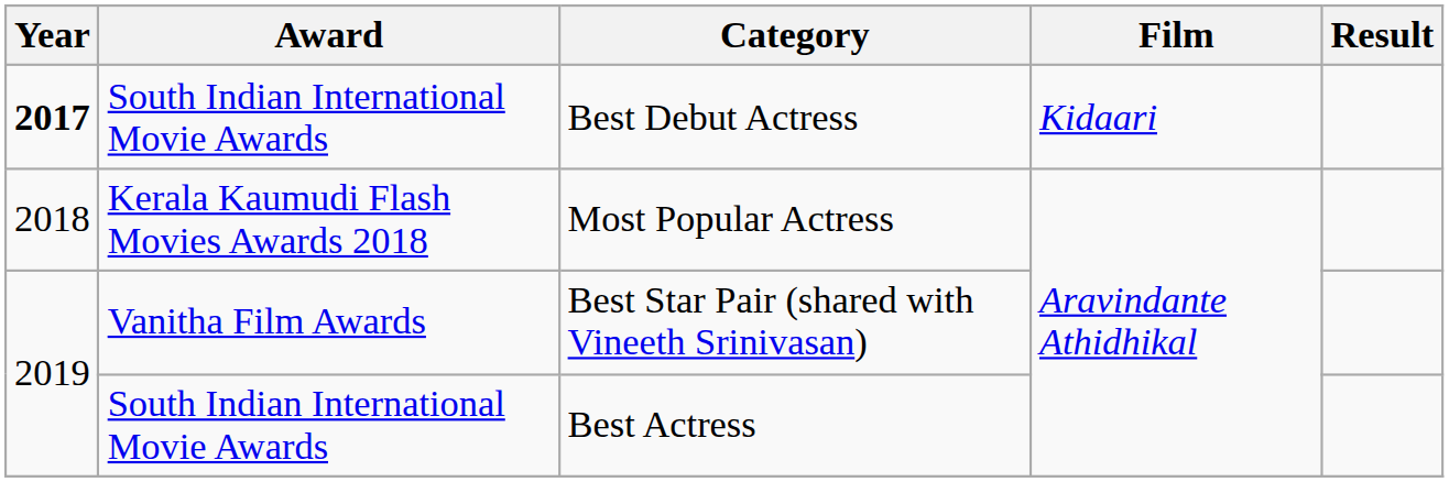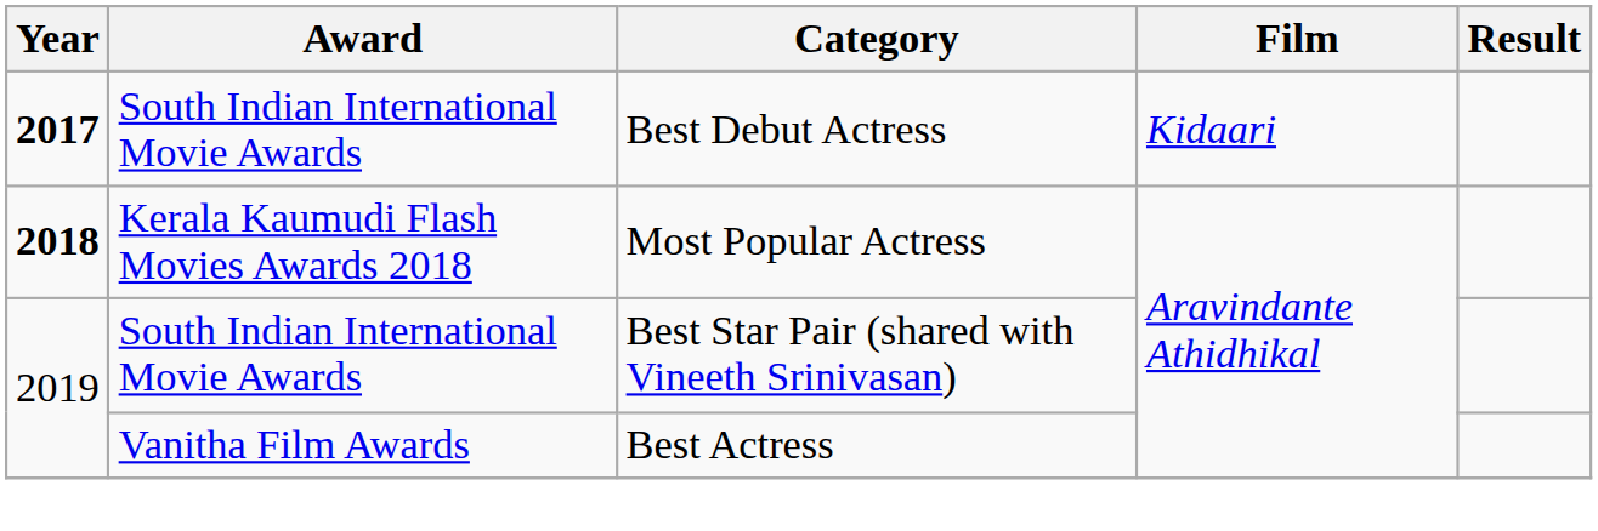 <table class="wikitable">
 <tr>
 <th>Year</th>
 <th>Award</th>
 <th>Category</th>
 <th>Film</th>
 <th>Result</th>
 </tr>
 <tr>
 <td><strong>2017</strong></td>
 <td><a href='#'>South Indian International Movie Awards</a></td>
 <td>Best Debut Actress</td>
 <td><em><a href='#'>Kidaari</a></em></td>
 <td></td>
 </tr>
 <tr>
-<td>2018</td>
+<td><strong>2018</strong></td>
 <td><a href='#'>Kerala Kaumudi Flash Movies Awards 2018</a></td>
 <td>Most Popular Actress</td>
 <td rowspan="3"><em><a href='#'>Aravindante Athidhikal</a></em></td>
 <td></td>
 </tr>
 <tr>
 <td rowspan="2">2019</td>
-<td><a href='#'>Vanitha Film Awards</a></td>
+<td><a href='#'>South Indian International Movie Awards</a></td>
 <td>Best Star Pair (shared with <a href='#'>Vineeth Srinivasan</a>)</td>
 <td></td>
 </tr>
 <tr>
-<td><a href='#'>South Indian International Movie Awards</a></td>
+<td><a href='#'>Vanitha Film Awards</a></td>
 <td>Best Actress</td>
 <td></td>
 </tr>
 <tr>
 </tr>
 </table>
